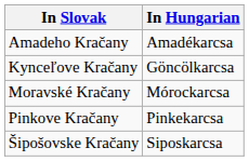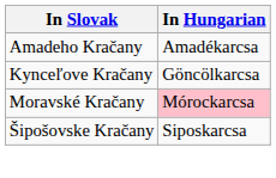 <table class="wikitable collapsible sortable">
 <tr>
 <th>In <a href='#'>Slovak</a></th>
 <th>In <a href='#'>Hungarian</a></th>
 </tr>
 <tr>
 <td>Amadeho Kračany</td>
 <td>Amadékarcsa</td>
 </tr>
 <tr>
 <td>Kynceľove Kračany</td>
 <td>Göncölkarcsa</td>
 </tr>
 <tr>
 <td>Moravské Kračany</td>
-<td>Mórockarcsa</td>
-</tr>
-<tr>
-<td>Pinkove Kračany</td>
-<td>Pinkekarcsa</td>
+<td style="background: pink;">Mórockarcsa</td>
 </tr>
 <tr>
 <td>Šipošovske Kračany</td>
 <td>Siposkarcsa</td>
 </tr>
 </table>
